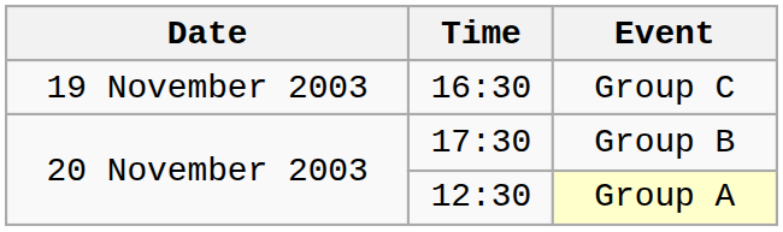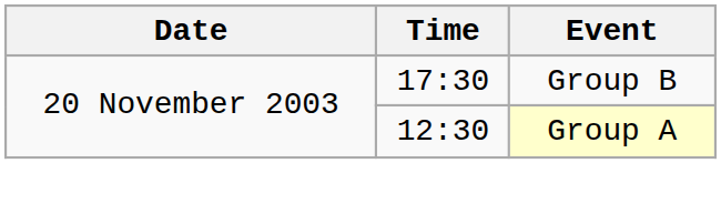 <table class = "wikitable" style="text-align:center;">
 <tr>
 <th width=150>Date</th>
 <th width=50>Time</th>
 <th width=80>Event</th>
-</tr>
-<tr>
-<td>19 November 2003</td>
-<td>16:30</td>
-<td>Group C</td>
 </tr>
 <tr>
 <td rowspan=2>20 November 2003</td>
 <td>17:30</td>
 <td>Group B</td>
 </tr>
 <tr>
 <td>12:30</td>
 <td bgcolor=ffffcc>Group A</td>
 </tr>
 </table>
